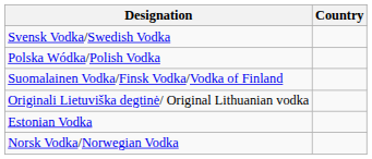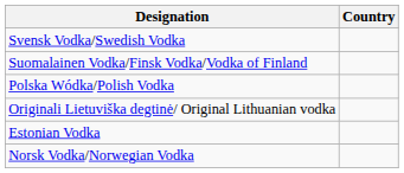 <table class="wikitable">
 <tr>
 <th>Designation</th>
 <th>Country</th>
 </tr>
 <tr>
 <td><a href='#'>Svensk Vodka</a>/<a href='#'>Swedish Vodka</a></td>
 <td></td>
 </tr>
 <tr>
-<td><a href='#'>Polska Wódka</a>/<a href='#'>Polish Vodka</a></td>
+<td><a href='#'>Suomalainen Vodka</a>/<a href='#'>Finsk Vodka</a>/<a href='#'>Vodka of Finland</a></td>
 <td></td>
 </tr>
 <tr>
-<td><a href='#'>Suomalainen Vodka</a>/<a href='#'>Finsk Vodka</a>/<a href='#'>Vodka of Finland</a></td>
+<td><a href='#'>Polska Wódka</a>/<a href='#'>Polish Vodka</a></td>
 <td></td>
 </tr>
 <tr>
 <td><a href='#'>Originali Lietuviška degtinė</a>/ Original Lithuanian vodka</td>
 <td></td>
 </tr>
 <tr>
 <td><a href='#'>Estonian Vodka</a></td>
 <td></td>
 </tr>
 <tr>
 <td><a href='#'>Norsk Vodka</a>/<a href='#'>Norwegian Vodka</a></td>
 <td></td>
 </tr>
 </table>
